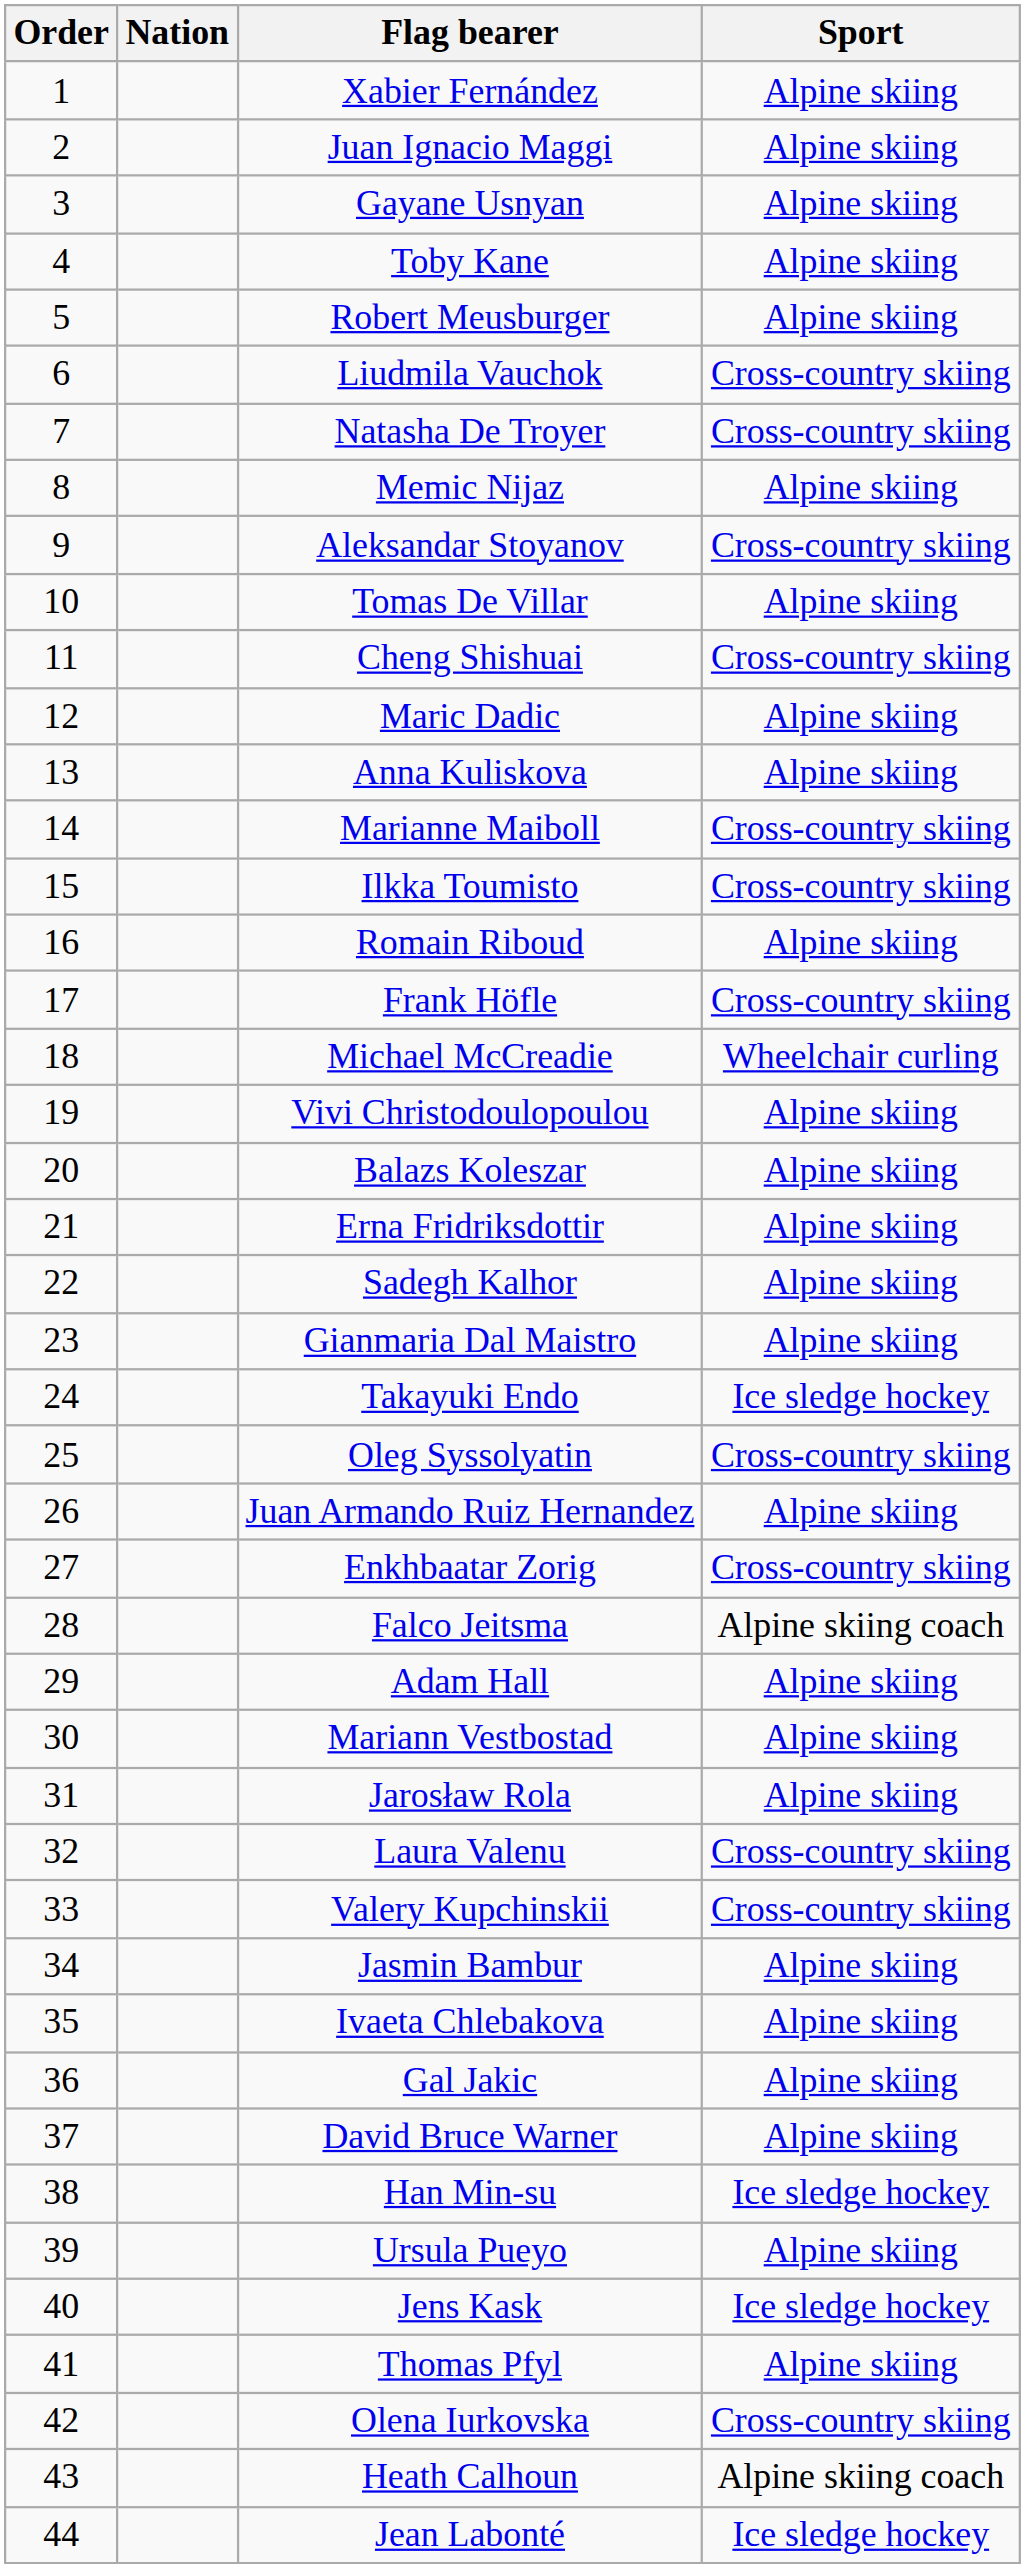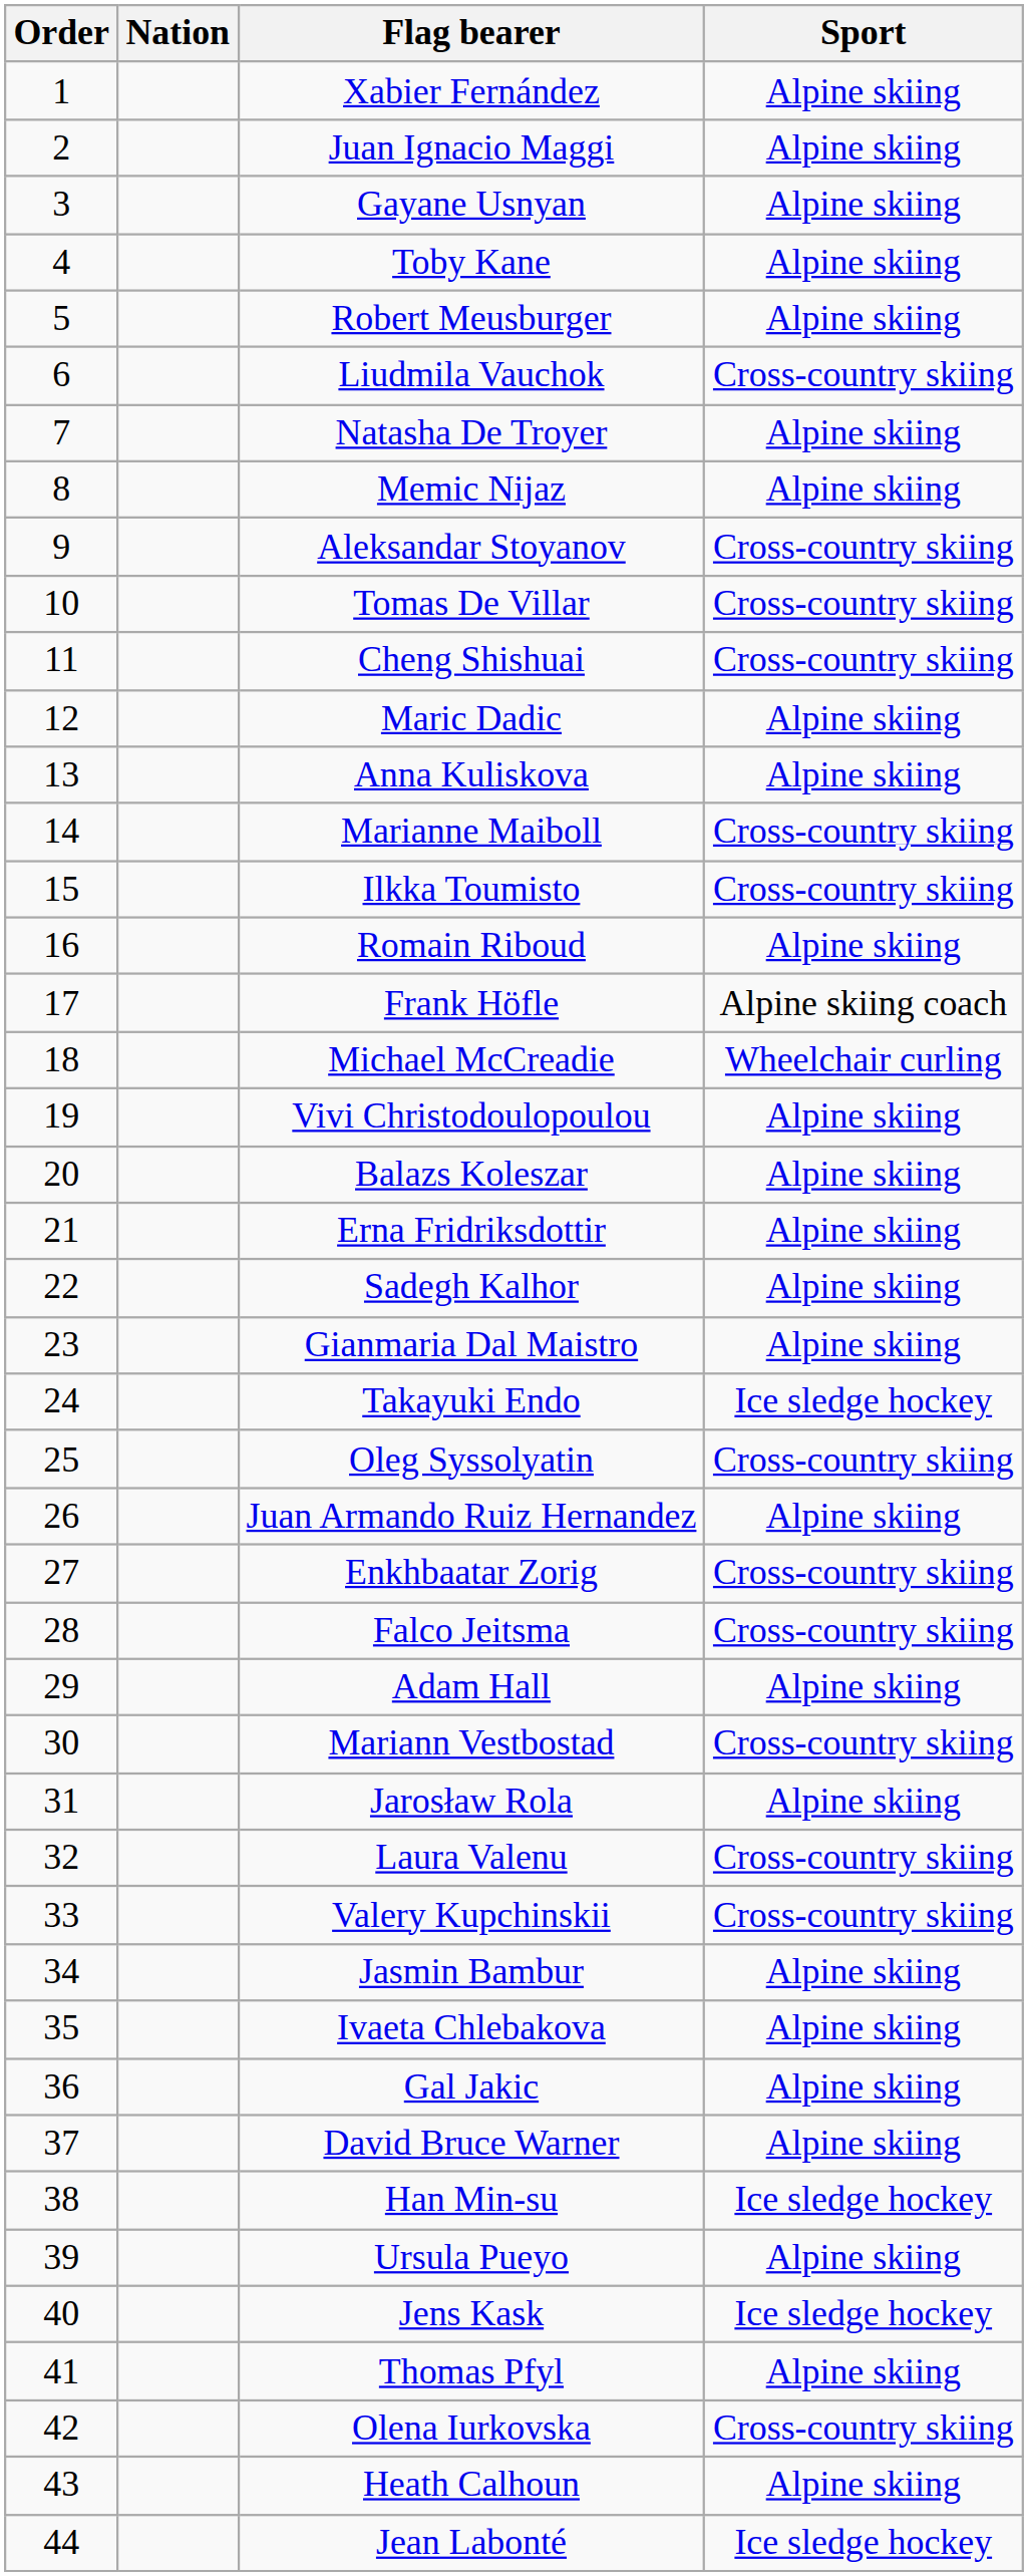 <table class="wikitable sortable">
 <tr>
 <th>Order</th>
 <th>Nation</th>
 <th>Flag bearer</th>
 <th>Sport</th>
 </tr>
 <tr>
 <td align=center>1</td>
 <td align=center></td>
 <td align=center><a href='#'>Xabier Fernández</a></td>
 <td align=center><a href='#'>Alpine skiing</a></td>
 </tr>
 <tr>
 <td align=center>2</td>
 <td align=center></td>
 <td align=center><a href='#'>Juan Ignacio Maggi</a></td>
 <td align=center><a href='#'>Alpine skiing</a></td>
 </tr>
 <tr>
 <td align=center>3</td>
 <td align=center></td>
 <td align=center><a href='#'>Gayane Usnyan</a></td>
 <td align=center><a href='#'>Alpine skiing</a></td>
 </tr>
 <tr>
 <td align=center>4</td>
 <td align=center></td>
 <td align=center><a href='#'>Toby Kane</a></td>
 <td align=center><a href='#'>Alpine skiing</a></td>
 </tr>
 <tr>
 <td align=center>5</td>
 <td align=center></td>
 <td align=center><a href='#'>Robert Meusburger</a></td>
 <td align=center><a href='#'>Alpine skiing</a></td>
 </tr>
 <tr>
 <td align=center>6</td>
 <td align=center></td>
 <td align=center><a href='#'>Liudmila Vauchok</a></td>
 <td align=center><a href='#'>Cross-country skiing</a></td>
 </tr>
 <tr>
 <td align=center>7</td>
 <td align=center></td>
 <td align=center><a href='#'>Natasha De Troyer</a></td>
-<td align=center><a href='#'>Cross-country skiing</a></td>
+<td align=center><a href='#'>Alpine skiing</a></td>
 </tr>
 <tr>
 <td align=center>8</td>
 <td align=center></td>
 <td align=center><a href='#'>Memic Nijaz</a></td>
 <td align=center><a href='#'>Alpine skiing</a></td>
 </tr>
 <tr>
 <td align=center>9</td>
 <td align=center></td>
 <td align=center><a href='#'>Aleksandar Stoyanov</a></td>
 <td align=center><a href='#'>Cross-country skiing</a></td>
 </tr>
 <tr>
 <td align=center>10</td>
 <td align=center></td>
 <td align=center><a href='#'>Tomas De Villar</a></td>
-<td align=center><a href='#'>Alpine skiing</a></td>
+<td align=center><a href='#'>Cross-country skiing</a></td>
 </tr>
 <tr>
 <td align=center>11</td>
 <td align=center></td>
 <td align=center><a href='#'>Cheng Shishuai</a></td>
 <td align=center><a href='#'>Cross-country skiing</a></td>
 </tr>
 <tr>
 <td align=center>12</td>
 <td align=center></td>
 <td align=center><a href='#'>Maric Dadic</a></td>
 <td align=center><a href='#'>Alpine skiing</a></td>
 </tr>
 <tr>
 <td align=center>13</td>
 <td align=center></td>
 <td align=center><a href='#'>Anna Kuliskova</a></td>
 <td align=center><a href='#'>Alpine skiing</a></td>
 </tr>
 <tr>
 <td align=center>14</td>
 <td align=center></td>
 <td align=center><a href='#'>Marianne Maiboll</a></td>
 <td align=center><a href='#'>Cross-country skiing</a></td>
 </tr>
 <tr>
 <td align=center>15</td>
 <td align=center></td>
 <td align=center><a href='#'>Ilkka Toumisto</a></td>
 <td align=center><a href='#'>Cross-country skiing</a></td>
 </tr>
 <tr>
 <td align=center>16</td>
 <td align=center></td>
 <td align=center><a href='#'>Romain Riboud</a></td>
 <td align=center><a href='#'>Alpine skiing</a></td>
 </tr>
 <tr>
 <td align=center>17</td>
 <td align=center></td>
 <td align=center><a href='#'>Frank Höfle</a></td>
-<td align=center><a href='#'>Cross-country skiing</a></td>
+<td align=center>Alpine skiing coach</td>
 </tr>
 <tr>
 <td align=center>18</td>
 <td align=center></td>
 <td align=center><a href='#'>Michael McCreadie</a></td>
 <td align=center><a href='#'>Wheelchair curling</a></td>
 </tr>
 <tr>
 <td align=center>19</td>
 <td align=center></td>
 <td align=center><a href='#'>Vivi Christodoulopoulou</a></td>
 <td align=center><a href='#'>Alpine skiing</a></td>
 </tr>
 <tr>
 <td align=center>20</td>
 <td align=center></td>
 <td align=center><a href='#'>Balazs Koleszar</a></td>
 <td align=center><a href='#'>Alpine skiing</a></td>
 </tr>
 <tr>
 <td align=center>21</td>
 <td align=center></td>
 <td align=center><a href='#'>Erna Fridriksdottir</a></td>
 <td align=center><a href='#'>Alpine skiing</a></td>
 </tr>
 <tr>
 <td align=center>22</td>
 <td align=center></td>
 <td align=center><a href='#'>Sadegh Kalhor</a></td>
 <td align=center><a href='#'>Alpine skiing</a></td>
 </tr>
 <tr>
 <td align=center>23</td>
 <td align=center></td>
 <td align=center><a href='#'>Gianmaria Dal Maistro</a></td>
 <td align=center><a href='#'>Alpine skiing</a></td>
 </tr>
 <tr>
 <td align=center>24</td>
 <td align=center></td>
 <td align=center><a href='#'>Takayuki Endo</a></td>
 <td align=center><a href='#'>Ice sledge hockey</a></td>
 </tr>
 <tr>
 <td align=center>25</td>
 <td align=center></td>
 <td align=center><a href='#'>Oleg Syssolyatin</a></td>
 <td align=center><a href='#'>Cross-country skiing</a></td>
 </tr>
 <tr>
 <td align=center>26</td>
 <td align=center></td>
 <td align=center><a href='#'>Juan Armando Ruiz Hernandez</a></td>
 <td align=center><a href='#'>Alpine skiing</a></td>
 </tr>
 <tr>
 <td align=center>27</td>
 <td align=center></td>
 <td align=center><a href='#'>Enkhbaatar Zorig</a></td>
 <td align=center><a href='#'>Cross-country skiing</a></td>
 </tr>
 <tr>
 <td align=center>28</td>
 <td align=center></td>
 <td align=center><a href='#'>Falco Jeitsma</a></td>
-<td align=center>Alpine skiing coach</td>
+<td align=center><a href='#'>Cross-country skiing</a></td>
 </tr>
 <tr>
 <td align=center>29</td>
 <td align=center></td>
 <td align=center><a href='#'>Adam Hall</a></td>
 <td align=center><a href='#'>Alpine skiing</a></td>
 </tr>
 <tr>
 <td align=center>30</td>
 <td align=center></td>
 <td align=center><a href='#'>Mariann Vestbostad</a></td>
-<td align=center><a href='#'>Alpine skiing</a></td>
+<td align=center><a href='#'>Cross-country skiing</a></td>
 </tr>
 <tr>
 <td align=center>31</td>
 <td align=center></td>
 <td align=center><a href='#'>Jarosław Rola</a></td>
 <td align=center><a href='#'>Alpine skiing</a></td>
 </tr>
 <tr>
 <td align=center>32</td>
 <td align=center></td>
 <td align=center><a href='#'>Laura Valenu</a></td>
 <td align=center><a href='#'>Cross-country skiing</a></td>
 </tr>
 <tr>
 <td align=center>33</td>
 <td align=center></td>
 <td align=center><a href='#'>Valery Kupchinskii</a></td>
 <td align=center><a href='#'>Cross-country skiing</a></td>
 </tr>
 <tr>
 <td align=center>34</td>
 <td align=center></td>
 <td align=center><a href='#'>Jasmin Bambur</a></td>
 <td align=center><a href='#'>Alpine skiing</a></td>
 </tr>
 <tr>
 <td align=center>35</td>
 <td align=center></td>
 <td align=center><a href='#'>Ivaeta Chlebakova</a></td>
 <td align=center><a href='#'>Alpine skiing</a></td>
 </tr>
 <tr>
 <td align=center>36</td>
 <td align=center></td>
 <td align=center><a href='#'>Gal Jakic</a></td>
 <td align=center><a href='#'>Alpine skiing</a></td>
 </tr>
 <tr>
 <td align=center>37</td>
 <td align=center></td>
 <td align=center><a href='#'>David Bruce Warner</a></td>
 <td align=center><a href='#'>Alpine skiing</a></td>
 </tr>
 <tr>
 <td align=center>38</td>
 <td align=center></td>
 <td align=center><a href='#'>Han Min-su</a></td>
 <td align=center><a href='#'>Ice sledge hockey</a></td>
 </tr>
 <tr>
 <td align=center>39</td>
 <td align=center></td>
 <td align=center><a href='#'>Ursula Pueyo</a></td>
 <td align=center><a href='#'>Alpine skiing</a></td>
 </tr>
 <tr>
 <td align=center>40</td>
 <td align=center></td>
 <td align=center><a href='#'>Jens Kask</a></td>
 <td align=center><a href='#'>Ice sledge hockey</a></td>
 </tr>
 <tr>
 <td align=center>41</td>
 <td align=center></td>
 <td align=center><a href='#'>Thomas Pfyl</a></td>
 <td align=center><a href='#'>Alpine skiing</a></td>
 </tr>
 <tr>
 <td align=center>42</td>
 <td align=center></td>
 <td align=center><a href='#'>Olena Iurkovska</a></td>
 <td align=center><a href='#'>Cross-country skiing</a></td>
 </tr>
 <tr>
 <td align=center>43</td>
 <td align=center></td>
 <td align=center><a href='#'>Heath Calhoun</a></td>
-<td align=center>Alpine skiing coach</td>
+<td align=center><a href='#'>Alpine skiing</a></td>
 </tr>
 <tr>
 <td align=center>44</td>
 <td align=center></td>
 <td align=center><a href='#'>Jean Labonté</a></td>
 <td align=center><a href='#'>Ice sledge hockey</a></td>
 </tr>
 <tr>
 </tr>
 </table>
